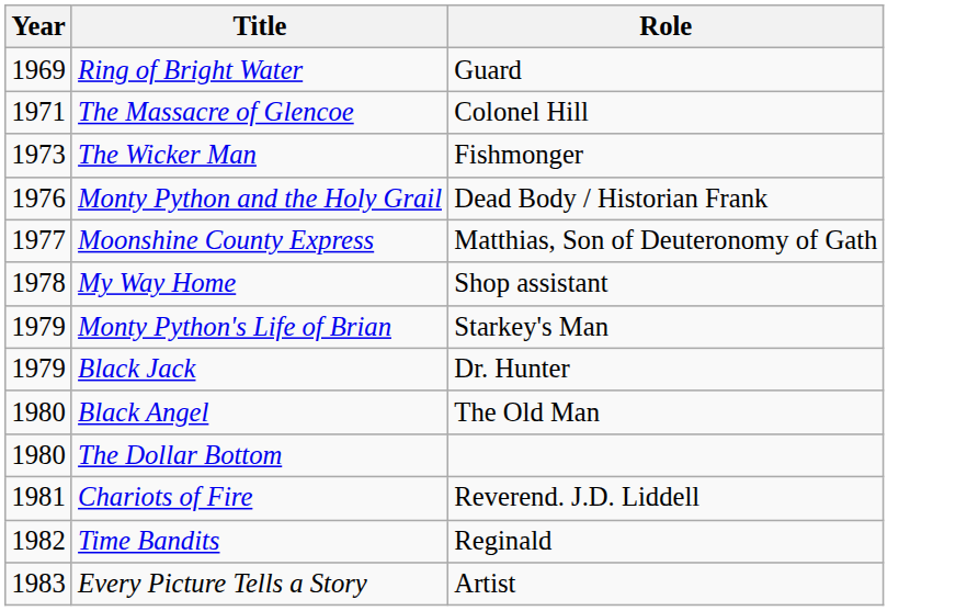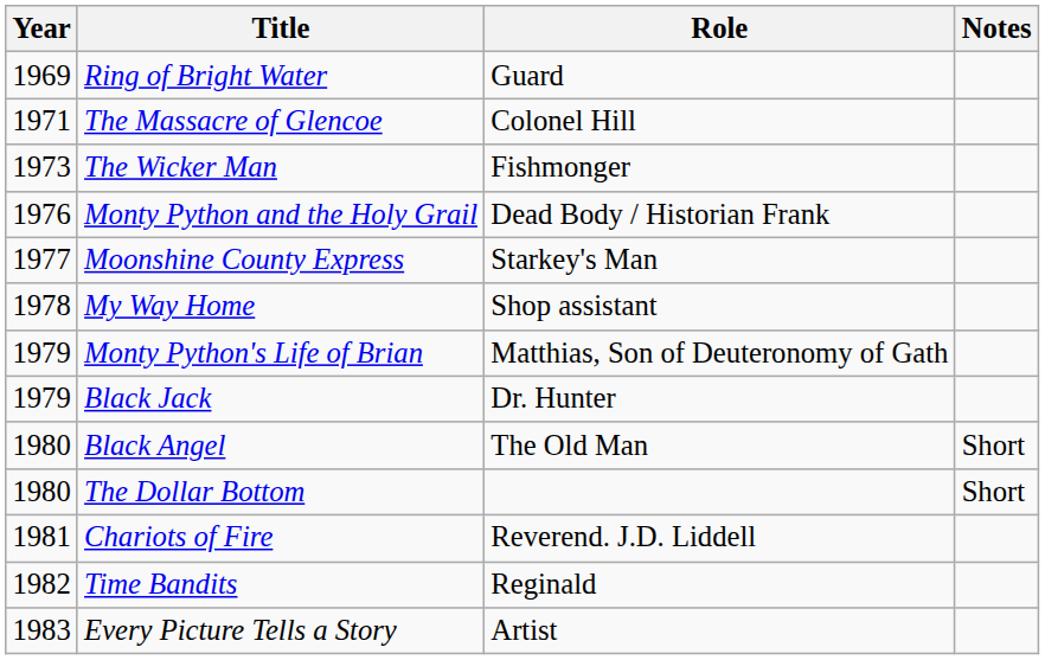 <table class="wikitable">
 <tr>
 <th>Year</th>
 <th>Title</th>
 <th>Role</th>
+<th>Notes</th>
 </tr>
 <tr>
 <td>1969</td>
 <td><em><a href='#'>Ring of Bright Water</a></em></td>
 <td>Guard</td>
+<td></td>
 </tr>
 <tr>
 <td>1971</td>
 <td><em><a href='#'>The Massacre of Glencoe</a></em></td>
 <td>Colonel Hill</td>
+<td></td>
 </tr>
 <tr>
 <td>1973</td>
 <td><em><a href='#'>The Wicker Man</a></em></td>
 <td>Fishmonger</td>
+<td></td>
 </tr>
 <tr>
 <td>1976</td>
 <td><em><a href='#'>Monty Python and the Holy Grail</a></em></td>
 <td>Dead Body / Historian Frank</td>
+<td></td>
 </tr>
 <tr>
 <td>1977</td>
 <td><em><a href='#'>Moonshine County Express</a></em></td>
-<td>Matthias, Son of Deuteronomy of Gath</td>
+<td>Starkey's Man</td>
+<td></td>
 </tr>
 <tr>
 <td>1978</td>
 <td><em><a href='#'>My Way Home</a></em></td>
 <td>Shop assistant</td>
+<td></td>
 </tr>
 <tr>
 <td>1979</td>
 <td><em><a href='#'>Monty Python's Life of Brian</a></em></td>
-<td>Starkey's Man</td>
+<td>Matthias, Son of Deuteronomy of Gath</td>
+<td></td>
 </tr>
 <tr>
 <td>1979</td>
 <td><em><a href='#'>Black Jack</a></em></td>
 <td>Dr. Hunter</td>
+<td></td>
 </tr>
 <tr>
 <td>1980</td>
 <td><em><a href='#'>Black Angel</a></em></td>
 <td>The Old Man</td>
+<td>Short</td>
 </tr>
 <tr>
 <td>1980</td>
 <td><em><a href='#'>The Dollar Bottom</a></em></td>
 <td></td>
+<td>Short</td>
 </tr>
 <tr>
 <td>1981</td>
 <td><em><a href='#'>Chariots of Fire</a></em></td>
 <td>Reverend. J.D. Liddell</td>
+<td></td>
 </tr>
 <tr>
 <td>1982</td>
 <td><em><a href='#'>Time Bandits</a></em></td>
 <td>Reginald</td>
+<td></td>
 </tr>
 <tr>
 <td>1983</td>
 <td><em>Every Picture Tells a Story</em></td>
 <td>Artist</td>
+<td></td>
 </tr>
 </table>
